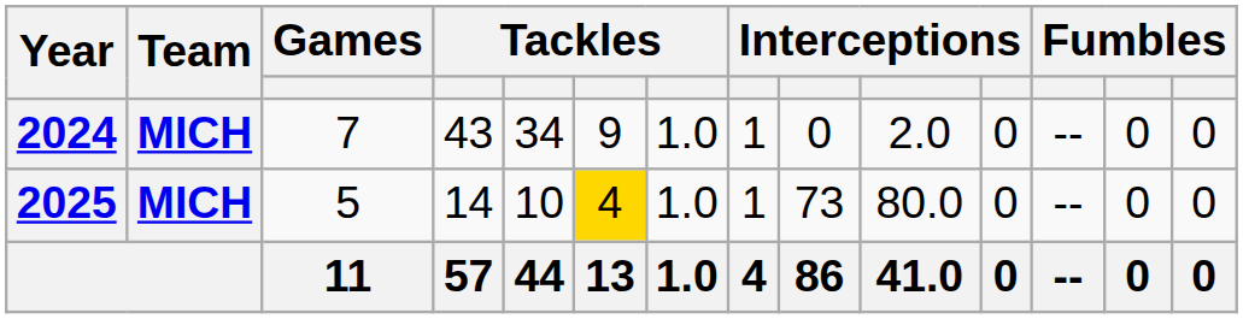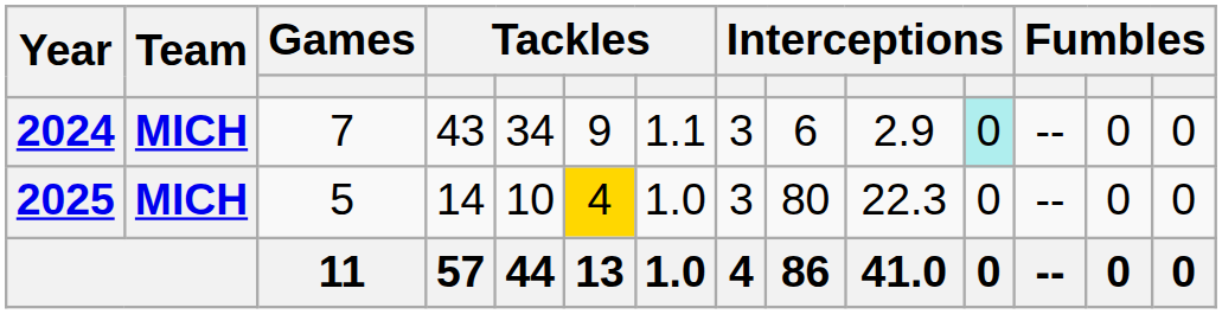 <table class="wikitable" style="text-align: center;">
 <tr>
 <th rowspan="2">Year</th>
 <th rowspan="2">Team</th>
 <th>Games</th>
 <th colspan="4">Tackles</th>
 <th colspan="4">Interceptions</th>
 <th colspan="3">Fumbles</th>
 </tr>
 <tr>
 <th></th>
 <th></th>
 <th></th>
 <th></th>
 <th></th>
 <th></th>
 <th></th>
 <th></th>
 <th></th>
 <th></th>
 <th></th>
 <th></th>
 </tr>
 <tr>
 <th><a href='#'>2024</a></th>
 <th><a href='#'>MICH</a></th>
 <td>7</td>
 <td>43</td>
 <td>34</td>
 <td>9</td>
-<td>1.0</td>
-<td>1</td>
-<td>0</td>
-<td>2.0</td>
-<td>0</td>
+<td>1.1</td>
+<td>3</td>
+<td>6</td>
+<td>2.9</td>
+<td style="background: paleturquoise;">0</td>
 <td>--</td>
 <td>0</td>
 <td>0</td>
 </tr>
 <tr>
 <th><a href='#'>2025</a></th>
 <th><a href='#'>MICH</a></th>
 <td>5</td>
 <td>14</td>
 <td>10</td>
 <td style="background: gold;">4</td>
 <td>1.0</td>
-<td>1</td>
-<td>73</td>
-<td>80.0</td>
+<td>3</td>
+<td>80</td>
+<td>22.3</td>
 <td>0</td>
 <td>--</td>
 <td>0</td>
 <td>0</td>
 </tr>
 <tr>
 <th colspan="2"></th>
 <th>11</th>
 <th>57</th>
 <th>44</th>
 <th>13</th>
 <th>1.0</th>
 <th>4</th>
 <th>86</th>
 <th>41.0</th>
 <th>0</th>
 <th>--</th>
 <th>0</th>
 <th>0</th>
 </tr>
 </table>
